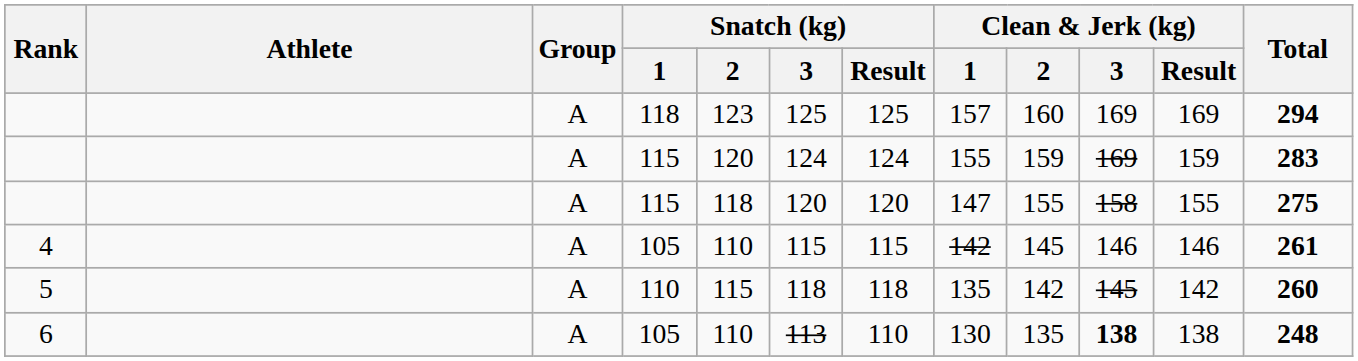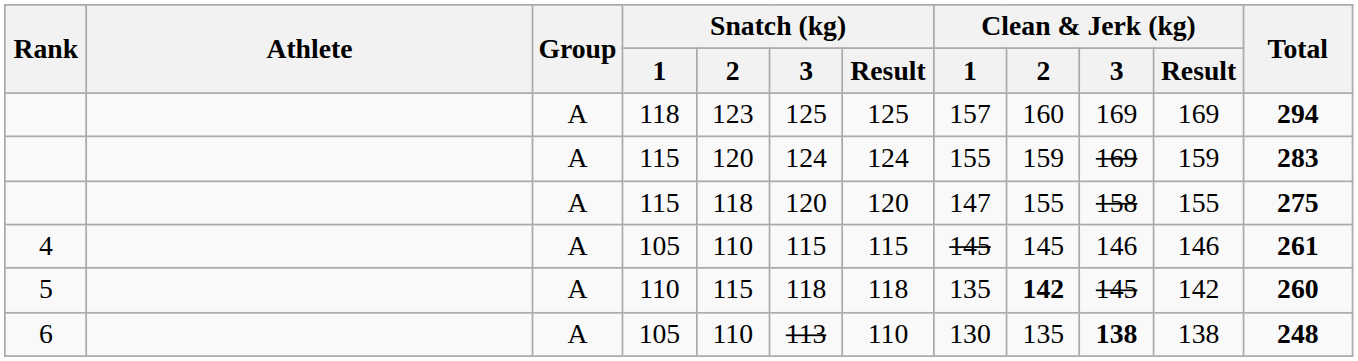 <table class = "wikitable" style="text-align:center;">
 <tr>
 <th rowspan=2 width=40>Rank</th>
 <th rowspan=2 width=250>Athlete</th>
 <th rowspan=2 width=40>Group</th>
 <th colspan=4>Snatch (kg)</th>
 <th colspan=4>Clean & Jerk (kg)</th>
 <th rowspan=2 width=55>Total</th>
 </tr>
 <tr>
 <th width=35>1</th>
 <th width=35>2</th>
 <th width=35>3</th>
 <th width=45>Result</th>
 <th width=35>1</th>
 <th width=35>2</th>
 <th width=35>3</th>
 <th width=45>Result</th>
 </tr>
 <tr>
 <td></td>
 <td align=left></td>
 <td>A</td>
 <td>118</td>
 <td>123</td>
 <td>125</td>
 <td>125</td>
 <td>157</td>
 <td>160</td>
 <td>169</td>
 <td>169</td>
 <td><strong>294</strong></td>
 </tr>
 <tr>
 <td></td>
 <td align=left></td>
 <td>A</td>
 <td>115</td>
 <td>120</td>
 <td>124</td>
 <td>124</td>
 <td>155</td>
 <td>159</td>
 <td><s>169</s></td>
 <td>159</td>
 <td><strong>283</strong></td>
 </tr>
 <tr>
 <td></td>
 <td align=left></td>
 <td>A</td>
 <td>115</td>
 <td>118</td>
 <td>120</td>
 <td>120</td>
 <td>147</td>
 <td>155</td>
 <td><s>158</s></td>
 <td>155</td>
 <td><strong>275</strong></td>
 </tr>
 <tr>
 <td>4</td>
 <td align=left></td>
 <td>A</td>
 <td>105</td>
 <td>110</td>
 <td>115</td>
 <td>115</td>
-<td><s>142</s></td>
+<td><s>145</s></td>
 <td>145</td>
 <td>146</td>
 <td>146</td>
 <td><strong>261</strong></td>
 </tr>
 <tr>
 <td>5</td>
 <td align=left></td>
 <td>A</td>
 <td>110</td>
 <td>115</td>
 <td>118</td>
 <td>118</td>
 <td>135</td>
-<td>142</td>
+<td><strong>142</strong></td>
 <td><s>145</s></td>
 <td>142</td>
 <td><strong>260</strong></td>
 </tr>
 <tr>
 <td>6</td>
 <td align=left></td>
 <td>A</td>
 <td>105</td>
 <td>110</td>
 <td><s>113</s></td>
 <td>110</td>
 <td>130</td>
 <td>135</td>
 <td><strong>138</strong></td>
 <td>138</td>
 <td><strong>248</strong></td>
 </tr>
 </table>
